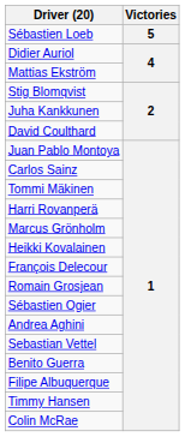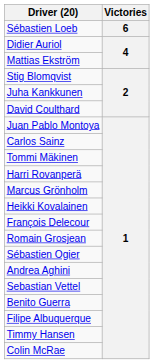 <table class="wikitable" style="font-size:95%">
 <tr>
 <th>Driver (20)</th>
 <th>Victories</th>
 </tr>
 <tr>
 <td> <a href='#'>Sébastien Loeb</a></td>
-<th>5</th>
+<th>6</th>
 </tr>
 <tr>
 <td> <a href='#'>Didier Auriol</a></td>
 <th rowspan=2>4</th>
 </tr>
 <tr>
 <td> <a href='#'>Mattias Ekström</a></td>
 </tr>
 <tr>
 <td> <a href='#'>Stig Blomqvist</a></td>
 <th rowspan=3>2</th>
 </tr>
 <tr>
 <td> <a href='#'>Juha Kankkunen</a></td>
 </tr>
 <tr>
 <td> <a href='#'>David Coulthard</a></td>
 </tr>
 <tr>
 <td> <a href='#'>Juan Pablo Montoya</a></td>
 <th rowspan=15>1</th>
 </tr>
 <tr>
 <td> <a href='#'>Carlos Sainz</a></td>
 </tr>
 <tr>
 <td> <a href='#'>Tommi Mäkinen</a></td>
 </tr>
 <tr>
 <td> <a href='#'>Harri Rovanperä</a></td>
 </tr>
 <tr>
 <td> <a href='#'>Marcus Grönholm</a></td>
 </tr>
 <tr>
 <td> <a href='#'>Heikki Kovalainen</a></td>
 </tr>
 <tr>
 <td> <a href='#'>François Delecour</a></td>
 </tr>
 <tr>
 <td> <a href='#'>Romain Grosjean</a></td>
 </tr>
 <tr>
 <td> <a href='#'>Sébastien Ogier</a></td>
 </tr>
 <tr>
 <td> <a href='#'>Andrea Aghini</a></td>
 </tr>
 <tr>
 <td> <a href='#'>Sebastian Vettel</a></td>
 </tr>
 <tr>
 <td> <a href='#'>Benito Guerra</a></td>
 </tr>
 <tr>
 <td> <a href='#'>Filipe Albuquerque</a></td>
 </tr>
 <tr>
 <td> <a href='#'>Timmy Hansen</a></td>
 </tr>
 <tr>
 <td> <a href='#'>Colin McRae</a></td>
 </tr>
 </table>
